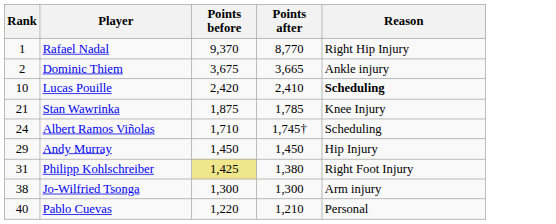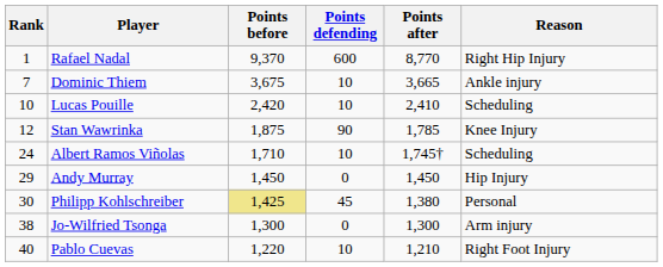 <table class="wikitable sortable">
 <tr>
 <th style="width:30px;">Rank</th>
 <th style="width:185px;">Player</th>
 <th style="width:75px;">Points before</th>
+<th style="width:75px;"><a href='#'>Points defending</a></th>
 <th style="width:75px;">Points after</th>
 <th style="width:200px;">Reason</th>
 </tr>
 <tr>
 <td style="text-align:center;">1</td>
 <td> <a href='#'>Rafael Nadal</a></td>
 <td style="text-align:center;">9,370</td>
+<td style="text-align:center;">600</td>
 <td style="text-align:center;">8,770</td>
 <td align="left">Right Hip Injury</td>
 </tr>
 <tr>
-<td style="text-align:center;">2</td>
+<td style="text-align:center;">7</td>
 <td> <a href='#'>Dominic Thiem</a></td>
 <td style="text-align:center;">3,675</td>
+<td style="text-align:center;">10</td>
 <td style="text-align:center;">3,665</td>
 <td align="left">Ankle injury</td>
 </tr>
 <tr>
 <td style="text-align:center;">10</td>
 <td> <a href='#'>Lucas Pouille</a></td>
 <td style="text-align:center;">2,420</td>
+<td style="text-align:center;">10</td>
 <td style="text-align:center;">2,410</td>
-<td align="left"><strong>Scheduling</strong></td>
+<td align="left">Scheduling</td>
 </tr>
 <tr>
-<td style="text-align:center;">21</td>
+<td style="text-align:center;">12</td>
 <td> <a href='#'>Stan Wawrinka</a></td>
 <td style="text-align:center;">1,875</td>
+<td style="text-align:center;">90</td>
 <td style="text-align:center;">1,785</td>
 <td align="left">Knee Injury</td>
 </tr>
 <tr>
 <td style="text-align:center;">24</td>
 <td> <a href='#'>Albert Ramos Viñolas</a></td>
 <td style="text-align:center;">1,710</td>
+<td style="text-align:center;">10</td>
 <td style="text-align:center;">1,745†</td>
 <td align="left">Scheduling</td>
 </tr>
 <tr>
 <td style="text-align:center;">29</td>
 <td> <a href='#'>Andy Murray</a></td>
 <td style="text-align:center;">1,450</td>
+<td style="text-align:center;">0</td>
 <td style="text-align:center;">1,450</td>
 <td align="left">Hip Injury</td>
 </tr>
 <tr>
-<td style="text-align:center;">31</td>
+<td style="text-align:center;">30</td>
 <td> <a href='#'>Philipp Kohlschreiber</a></td>
 <td style="background: khaki; text-align:center;">1,425</td>
+<td style="text-align:center;">45</td>
 <td style="text-align:center;">1,380</td>
-<td align="left">Right Foot Injury</td>
+<td align="left">Personal</td>
 </tr>
 <tr>
 <td style="text-align:center;">38</td>
 <td> <a href='#'>Jo-Wilfried Tsonga</a></td>
 <td style="text-align:center;">1,300</td>
+<td style="text-align:center;">0</td>
 <td style="text-align:center;">1,300</td>
 <td align="left">Arm injury</td>
 </tr>
 <tr>
 <td style="text-align:center;">40</td>
 <td> <a href='#'>Pablo Cuevas</a></td>
 <td style="text-align:center;">1,220</td>
+<td style="text-align:center;">10</td>
 <td style="text-align:center;">1,210</td>
-<td align="left">Personal</td>
+<td align="left">Right Foot Injury</td>
 </tr>
 </table>
